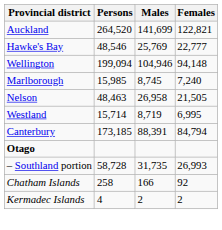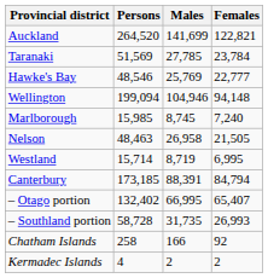 <table class="wikitable">
 <tr>
 <th>Provincial district</th>
 <th>Persons</th>
 <th>Males</th>
 <th>Females</th>
 </tr>
 <tr>
 <td><a href='#'>Auckland</a></td>
 <td>264,520</td>
 <td>141,699</td>
 <td>122,821</td>
+</tr>
+<tr>
+<td><a href='#'>Taranaki</a></td>
+<td>51,569</td>
+<td>27,785</td>
+<td>23,784</td>
 </tr>
 <tr>
 <td><a href='#'>Hawke's Bay</a></td>
 <td>48,546</td>
 <td>25,769</td>
 <td>22,777</td>
 </tr>
 <tr>
 <td><a href='#'>Wellington</a></td>
 <td>199,094</td>
 <td>104,946</td>
 <td>94,148</td>
 </tr>
 <tr>
 <td><a href='#'>Marlborough</a></td>
 <td>15,985</td>
 <td>8,745</td>
 <td>7,240</td>
 </tr>
 <tr>
 <td><a href='#'>Nelson</a></td>
 <td>48,463</td>
 <td>26,958</td>
 <td>21,505</td>
 </tr>
 <tr>
 <td><a href='#'>Westland</a></td>
 <td>15,714</td>
 <td>8,719</td>
 <td>6,995</td>
 </tr>
 <tr>
 <td><a href='#'>Canterbury</a></td>
 <td>173,185</td>
 <td>88,391</td>
 <td>84,794</td>
 </tr>
 <tr>
-<td><strong>Otago</strong></td>
-<td></td>
-<td></td>
-<td></td>
+<td>– <a href='#'>Otago</a> portion</td>
+<td>132,402</td>
+<td>66,995</td>
+<td>65,407</td>
 </tr>
 <tr>
 <td>– <a href='#'>Southland</a> portion</td>
 <td>58,728</td>
 <td>31,735</td>
 <td>26,993</td>
 </tr>
 <tr>
 <td><em>Chatham Islands</em></td>
 <td>258</td>
 <td>166</td>
 <td>92</td>
 </tr>
 <tr>
 <td><em>Kermadec Islands</em></td>
 <td>4</td>
 <td>2</td>
 <td>2</td>
 </tr>
 </table>
